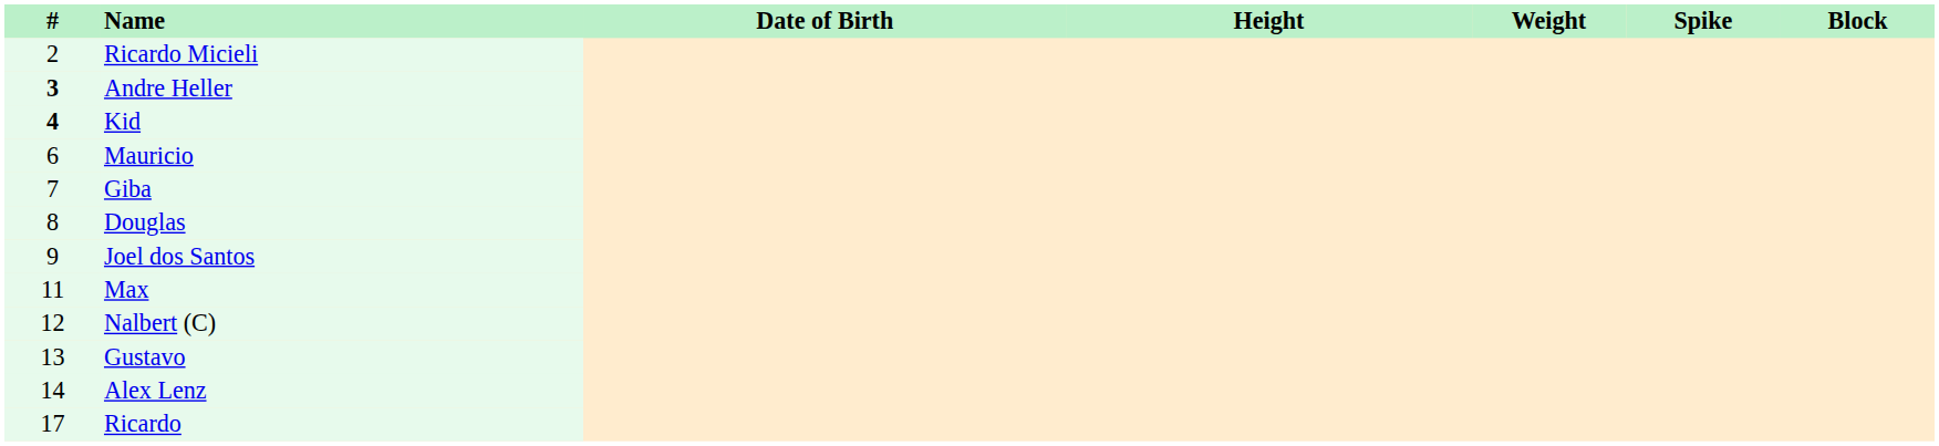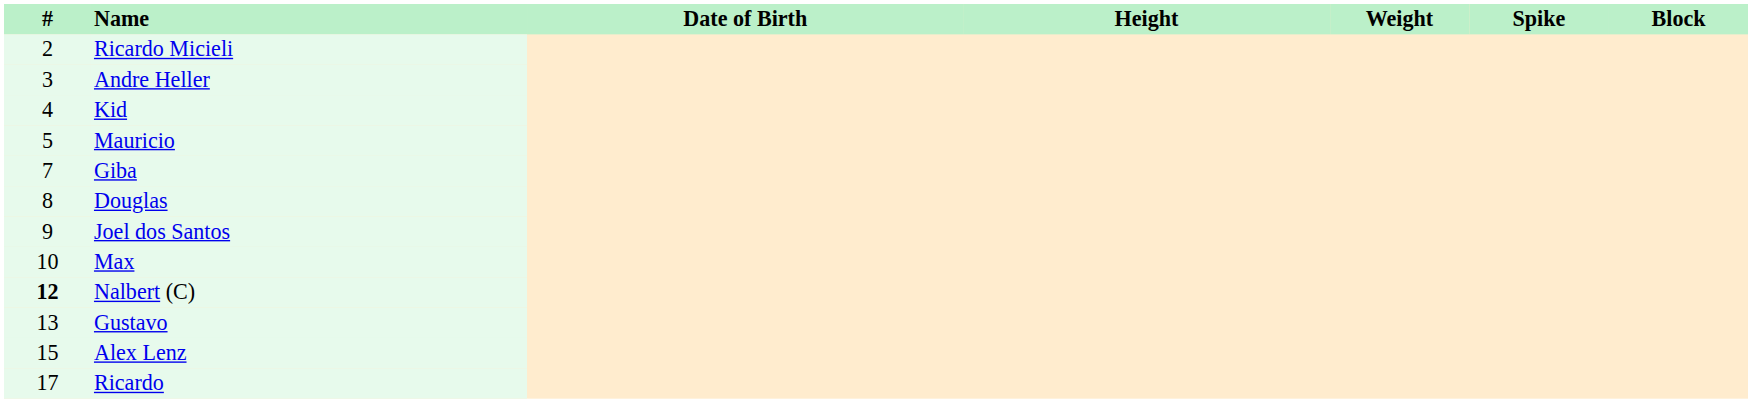 <table border=0 cellpadding=2 cellspacing=0  |- bgcolor=#FFECCE style=text-align:center; font-size:90%; width=100%>
 <tr bgcolor=#BBF0C9>
 <th width=5%>#</th>
 <th width=25% align=left>Name</th>
 <th width=25%>Date of Birth</th>
 <th width=21%>Height</th>
 <th width=8%>Weight</th>
 <th width=8%>Spike</th>
 <th width=8%>Block</th>
 </tr>
 <tr bgcolor=#E7FAEC>
 <td>2</td>
 <td align="left"><a href='#'>Ricardo Micieli</a></td>
 </tr>
 <tr bgcolor=#E7FAEC>
-<td><strong>3</strong></td>
+<td>3</td>
 <td align="left"><a href='#'>Andre Heller</a></td>
 </tr>
 <tr bgcolor=#E7FAEC>
-<td><strong>4</strong></td>
+<td>4</td>
 <td align="left"><a href='#'>Kid</a></td>
 </tr>
 <tr bgcolor=#E7FAEC>
-<td>6</td>
+<td>5</td>
 <td align="left"><a href='#'>Mauricio</a></td>
 </tr>
 <tr bgcolor=#E7FAEC>
 <td>7</td>
 <td align="left"><a href='#'>Giba</a></td>
 </tr>
 <tr bgcolor=#E7FAEC>
 <td>8</td>
 <td align="left"><a href='#'>Douglas</a></td>
 </tr>
 <tr bgcolor=#E7FAEC>
 <td>9</td>
 <td align="left"><a href='#'>Joel dos Santos</a></td>
 </tr>
 <tr bgcolor=#E7FAEC>
-<td>11</td>
+<td>10</td>
 <td align="left"><a href='#'>Max</a></td>
 </tr>
 <tr bgcolor=#E7FAEC>
-<td>12</td>
+<td><strong>12</strong></td>
 <td align="left"><a href='#'>Nalbert</a> (C)</td>
 </tr>
 <tr bgcolor=#E7FAEC>
 <td>13</td>
 <td align="left"><a href='#'>Gustavo</a></td>
 </tr>
 <tr bgcolor=#E7FAEC>
-<td>14</td>
+<td>15</td>
 <td align="left"><a href='#'>Alex Lenz</a></td>
 </tr>
 <tr bgcolor=#E7FAEC>
 <td>17</td>
 <td align="left"><a href='#'>Ricardo</a></td>
 </tr>
 </table>
